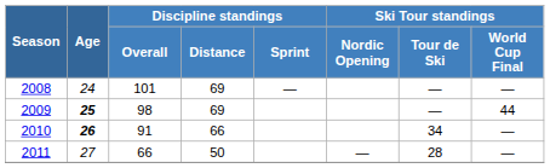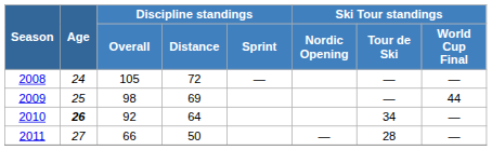 <table class="wikitable" style="font-size:95%; text-align:center; border:grey solid 1px; border-collapse:collapse; background:#ffffff;">
 <tr>
 <th style="background-color:#369; color:white; width:60px;" rowspan="2"> Season </th>
 <th style="background-color:#369; color:white; width:40px;" rowspan="2"> Age </th>
 <th style="background-color:#4180be; color:white;" colspan="3">Discipline standings</th>
 <th style="background-color:#4180be; color:white;" colspan="3">Ski Tour standings</th>
 </tr>
 <tr>
 <th style="background-color:#4180be; color:white; width:75px;">Overall</th>
 <th style="background-color:#4180be; color:white; width:75px;">Distance</th>
 <th style="background-color:#4180be; color:white; width:75px;">Sprint</th>
 <th style="background-color:#4180be; color:white; width:75px;">Nordic<br>Opening</th>
 <th style="background-color:#4180be; color:white; width:75px;">Tour de<br>Ski</th>
 <th style="background-color:#4180be; color:white; width:75px;">World Cup<br>Final</th>
 </tr>
 <tr>
 <td><a href='#'>2008</a></td>
 <td><em>24</em></td>
-<td>101</td>
-<td>69</td>
+<td>105</td>
+<td>72</td>
 <td>—</td>
 <td></td>
 <td>—</td>
 <td>—</td>
 </tr>
 <tr>
 <td><a href='#'>2009</a></td>
-<td><strong><em>25</em></strong></td>
+<td><em>25</em></td>
 <td>98</td>
 <td>69</td>
 <td></td>
 <td></td>
 <td>—</td>
 <td>44</td>
 </tr>
 <tr>
 <td><a href='#'>2010</a></td>
 <td><strong><em>26</em></strong></td>
-<td>91</td>
-<td>66</td>
+<td>92</td>
+<td>64</td>
 <td></td>
 <td></td>
 <td>34</td>
 <td>—</td>
 </tr>
 <tr>
 <td><a href='#'>2011</a></td>
 <td><em>27</em></td>
 <td>66</td>
 <td>50</td>
 <td></td>
 <td>—</td>
 <td>28</td>
 <td>—</td>
 </tr>
 <tr>
 </tr>
 </table>
